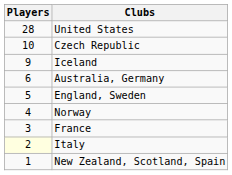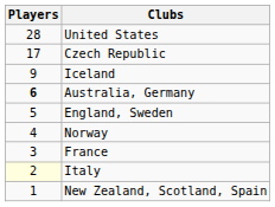 <table class="wikitable">
 <tr>
 <th>Players</th>
 <th>Clubs</th>
 </tr>
 <tr>
 <td align="center">28</td>
 <td> United States</td>
 </tr>
 <tr>
-<td align="center">10</td>
+<td align="center">17</td>
 <td> Czech Republic</td>
 </tr>
 <tr>
 <td align="center">9</td>
 <td> Iceland</td>
 </tr>
 <tr>
-<td align="center">6</td>
+<td align="center"><strong>6</strong></td>
 <td> Australia,  Germany</td>
 </tr>
 <tr>
 <td align="center">5</td>
 <td> England,  Sweden</td>
 </tr>
 <tr>
 <td align="center">4</td>
 <td> Norway</td>
 </tr>
 <tr>
 <td align="center">3</td>
 <td> France</td>
 </tr>
 <tr>
 <td align="center" style="background: lightyellow;">2</td>
 <td> Italy</td>
 </tr>
 <tr>
 <td align="center">1</td>
 <td> New Zealand,  Scotland,  Spain</td>
 </tr>
 </table>
